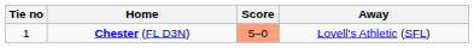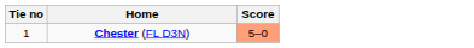 <table class="wikitable" style="text-align:center">
 <tr>
 <th width=50>Tie no</th>
 <th width=250>Home</th>
 <th width=50>Score</th>
-<th width=250>Away</th>
 </tr>
 <tr>
 <td>1</td>
 <td><strong><a href='#'>Chester</a></strong> (<a href='#'>FL D3N</a>)</td>
 <td style="background: lightsalmon;">5–0</td>
-<td><a href='#'>Lovell's Athletic</a> (<a href='#'>SFL</a>)</td>
 </tr>
 </table>
